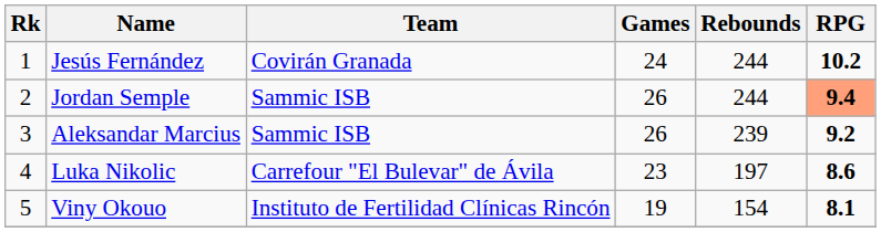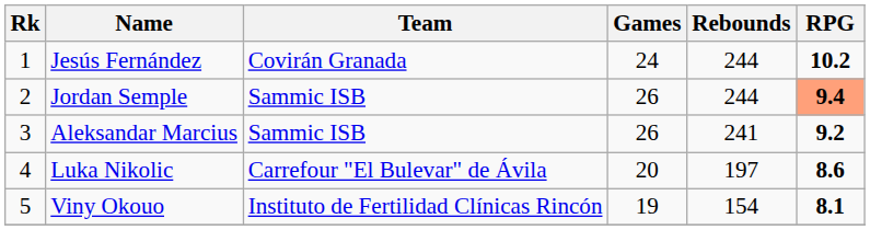 <table class="wikitable" style="text-align: center;">
 <tr>
 <th>Rk</th>
 <th>Name</th>
 <th>Team</th>
 <th>Games</th>
 <th>Rebounds</th>
 <th width=40>RPG</th>
 </tr>
 <tr>
 <td>1</td>
 <td align="left"> <a href='#'>Jesús Fernández</a></td>
 <td align="left"><a href='#'>Covirán Granada</a></td>
 <td>24</td>
 <td>244</td>
 <td><strong>10.2</strong></td>
 </tr>
 <tr>
 <td>2</td>
 <td align="left"> <a href='#'>Jordan Semple</a></td>
 <td align="left"><a href='#'>Sammic ISB</a></td>
 <td>26</td>
 <td>244</td>
 <td style="background: lightsalmon;"><strong>9.4</strong></td>
 </tr>
 <tr>
 <td>3</td>
 <td align="left"> <a href='#'>Aleksandar Marcius</a></td>
 <td align="left"><a href='#'>Sammic ISB</a></td>
 <td>26</td>
-<td>239</td>
+<td>241</td>
 <td><strong>9.2</strong></td>
 </tr>
 <tr>
 <td>4</td>
 <td align="left"> <a href='#'>Luka Nikolic</a></td>
 <td align="left"><a href='#'>Carrefour "El Bulevar" de Ávila</a></td>
-<td>23</td>
+<td>20</td>
 <td>197</td>
 <td><strong>8.6</strong></td>
 </tr>
 <tr>
 <td>5</td>
 <td align="left"> <a href='#'>Viny Okouo</a></td>
 <td align="left"><a href='#'>Instituto de Fertilidad Clínicas Rincón</a></td>
 <td>19</td>
 <td>154</td>
 <td><strong>8.1</strong></td>
 </tr>
 <tr>
 </tr>
 </table>
